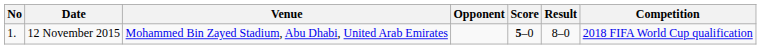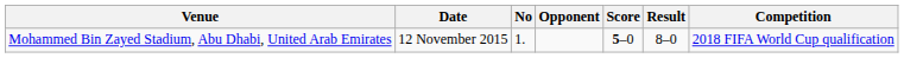 <table class="wikitable" style="font-size:85%;">
 <tr>
+<th>Venue</th>
+<th>Date</th>
 <th>No</th>
-<th>Date</th>
-<th>Venue</th>
 <th>Opponent</th>
 <th>Score</th>
 <th>Result</th>
 <th>Competition</th>
 </tr>
 <tr>
+<td><a href='#'>Mohammed Bin Zayed Stadium</a>, <a href='#'>Abu Dhabi</a>, <a href='#'>United Arab Emirates</a></td>
+<td>12 November 2015</td>
 <td>1.</td>
-<td>12 November 2015</td>
-<td><a href='#'>Mohammed Bin Zayed Stadium</a>, <a href='#'>Abu Dhabi</a>, <a href='#'>United Arab Emirates</a></td>
 <td></td>
 <td align=center><strong>5</strong>–0</td>
 <td align=center>8–0</td>
 <td><a href='#'>2018 FIFA World Cup qualification</a></td>
 </tr>
 </table>
